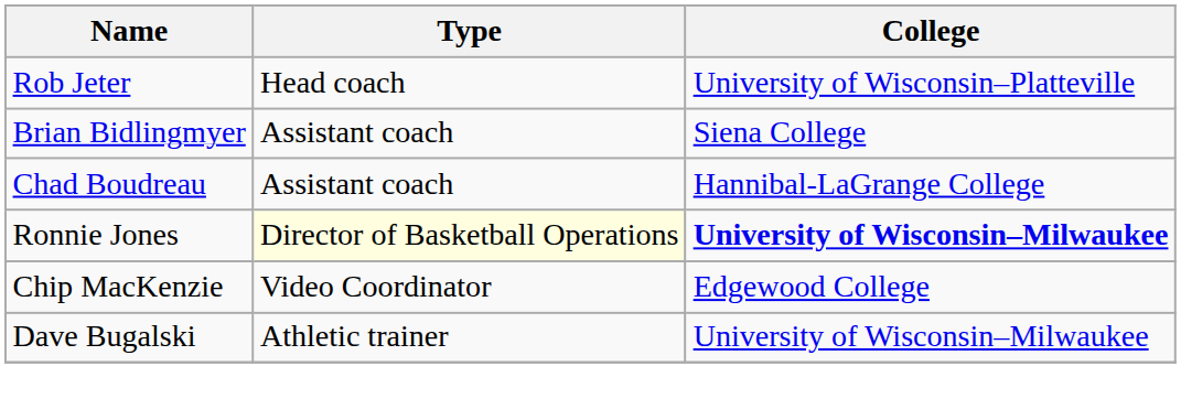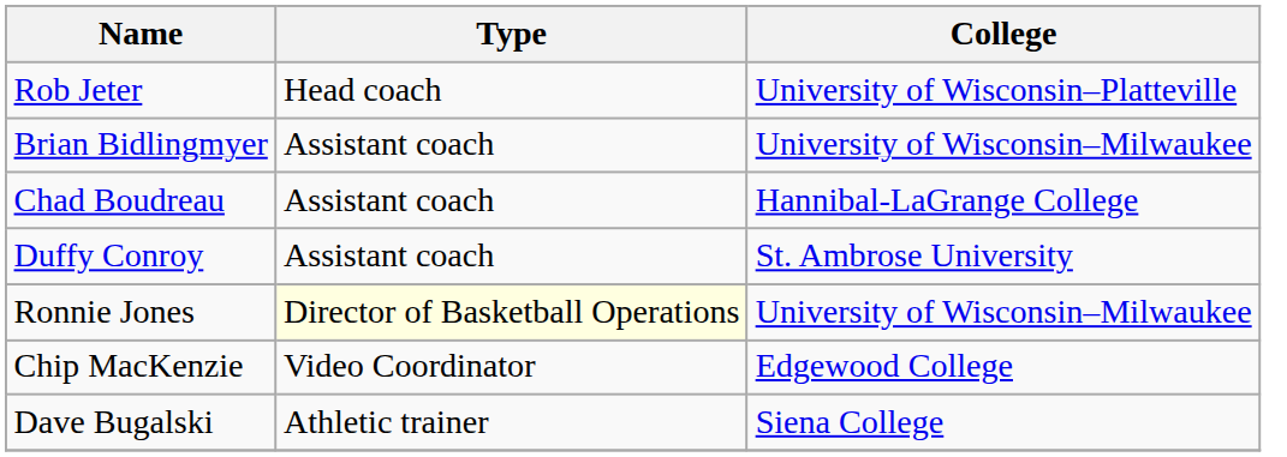 <table class="wikitable" style="font-size: 90%;">
 <tr>
 <th>Name</th>
 <th>Type</th>
 <th>College</th>
 </tr>
 <tr>
 <td><a href='#'>Rob Jeter</a></td>
 <td>Head coach</td>
 <td><a href='#'>University of Wisconsin–Platteville</a></td>
 </tr>
 <tr>
 <td><a href='#'>Brian Bidlingmyer</a></td>
 <td>Assistant coach</td>
-<td><a href='#'>Siena College</a></td>
+<td><a href='#'>University of Wisconsin–Milwaukee</a></td>
 </tr>
 <tr>
 <td><a href='#'>Chad Boudreau</a></td>
 <td>Assistant coach</td>
 <td><a href='#'>Hannibal-LaGrange College</a></td>
 </tr>
 <tr>
+<td><a href='#'>Duffy Conroy</a></td>
+<td>Assistant coach</td>
+<td><a href='#'>St. Ambrose University</a></td>
+</tr>
+<tr>
 <td>Ronnie Jones</td>
 <td style="background: lightyellow;">Director of Basketball Operations</td>
-<td><strong><a href='#'>University of Wisconsin–Milwaukee</a></strong></td>
+<td><a href='#'>University of Wisconsin–Milwaukee</a></td>
 </tr>
 <tr>
 <td>Chip MacKenzie</td>
 <td>Video Coordinator</td>
 <td><a href='#'>Edgewood College</a></td>
 </tr>
 <tr>
 <td>Dave Bugalski</td>
 <td>Athletic trainer</td>
-<td><a href='#'>University of Wisconsin–Milwaukee</a></td>
+<td><a href='#'>Siena College</a></td>
 </tr>
 <tr>
 </tr>
 </table>
